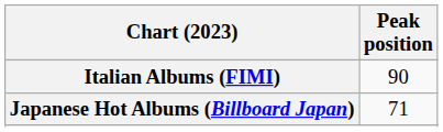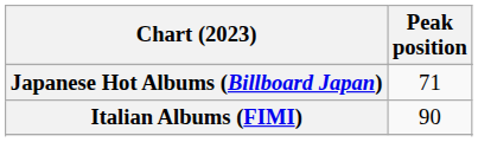 <table class="wikitable sortable plainrowheaders" style="text-align:center">
 <tr>
 <th scope="col">Chart (2023)</th>
 <th scope="col">Peak<br>position</th>
 </tr>
 <tr>
 </tr>
 <tr>
 </tr>
 <tr>
 </tr>
 <tr>
 </tr>
 <tr>
 </tr>
 <tr>
 </tr>
 <tr>
+<th scope="row">Japanese Hot Albums (<em><a href='#'>Billboard Japan</a></em>)</th>
+<td>71</td>
+</tr>
+<tr>
 <th scope="row">Italian Albums (<a href='#'>FIMI</a>)</th>
 <td>90</td>
-</tr>
-<tr>
-<th scope="row">Japanese Hot Albums (<em><a href='#'>Billboard Japan</a></em>)</th>
-<td>71</td>
 </tr>
 <tr>
 </tr>
 <tr>
 </tr>
 <tr>
 </tr>
 <tr>
 </tr>
 <tr>
 </tr>
 </table>
